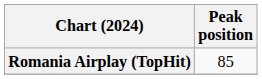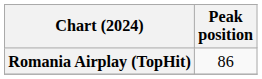 <table class="wikitable plainrowheaders" style="text-align:center">
 <tr>
 <th scope="col">Chart (2024)</th>
 <th scope="col">Peak<br>position</th>
 </tr>
 <tr>
 <th scope="row">Romania Airplay (TopHit)</th>
-<td>85</td>
+<td>86</td>
 </tr>
 <tr>
 </tr>
 </table>
